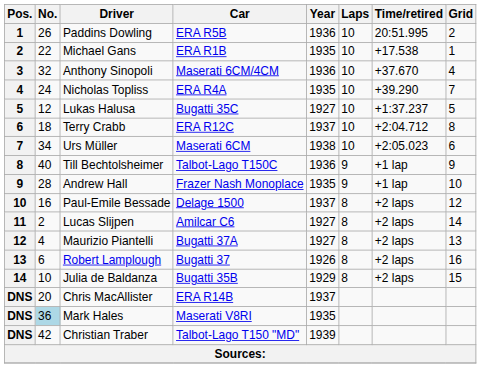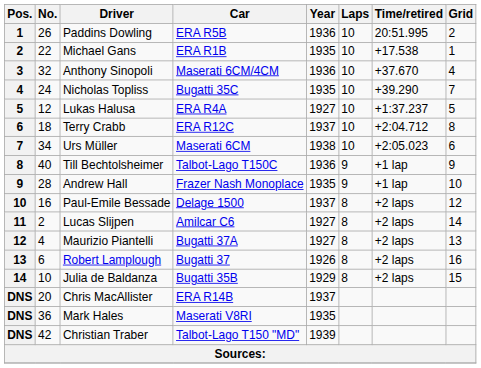 <table class="wikitable" style="font-size:90%">
 <tr>
 <th>Pos.</th>
 <th>No.</th>
 <th>Driver</th>
 <th>Car</th>
 <th>Year</th>
 <th>Laps</th>
 <th>Time/retired</th>
 <th>Grid</th>
 </tr>
 <tr>
 <th>1</th>
 <td>26</td>
 <td> Paddins Dowling</td>
 <td><a href='#'>ERA R5B</a></td>
 <td>1936</td>
 <td>10</td>
 <td>20:51.995</td>
 <td>2</td>
 </tr>
 <tr>
 <th>2</th>
 <td>22</td>
 <td> Michael Gans</td>
 <td><a href='#'>ERA R1B</a></td>
 <td>1935</td>
 <td>10</td>
 <td>+17.538</td>
 <td>1</td>
 </tr>
 <tr>
 <th>3</th>
 <td>32</td>
 <td> Anthony Sinopoli</td>
 <td><a href='#'>Maserati 6CM/4CM</a></td>
 <td>1936</td>
 <td>10</td>
 <td>+37.670</td>
 <td>4</td>
 </tr>
 <tr>
 <th>4</th>
 <td>24</td>
 <td> Nicholas Topliss</td>
-<td><a href='#'>ERA R4A</a></td>
+<td><a href='#'>Bugatti 35C</a></td>
 <td>1935</td>
 <td>10</td>
 <td>+39.290</td>
 <td>7</td>
 </tr>
 <tr>
 <th>5</th>
 <td>12</td>
 <td> Lukas Halusa</td>
-<td><a href='#'>Bugatti 35C</a></td>
+<td><a href='#'>ERA R4A</a></td>
 <td>1927</td>
 <td>10</td>
 <td>+1:37.237</td>
 <td>5</td>
 </tr>
 <tr>
 <th>6</th>
 <td>18</td>
 <td> Terry Crabb</td>
 <td><a href='#'>ERA R12C</a></td>
 <td>1937</td>
 <td>10</td>
 <td>+2:04.712</td>
 <td>8</td>
 </tr>
 <tr>
 <th>7</th>
 <td>34</td>
 <td> Urs Müller</td>
 <td><a href='#'>Maserati 6CM</a></td>
 <td>1938</td>
 <td>10</td>
 <td>+2:05.023</td>
 <td>6</td>
 </tr>
 <tr>
 <th>8</th>
 <td>40</td>
 <td> Till Bechtolsheimer</td>
 <td><a href='#'>Talbot-Lago T150C</a></td>
 <td>1936</td>
 <td>9</td>
 <td>+1 lap</td>
 <td>9</td>
 </tr>
 <tr>
 <th>9</th>
 <td>28</td>
 <td> Andrew Hall</td>
 <td><a href='#'>Frazer Nash Monoplace</a></td>
 <td>1935</td>
 <td>9</td>
 <td>+1 lap</td>
 <td>10</td>
 </tr>
 <tr>
 <th>10</th>
 <td>16</td>
 <td> Paul-Emile Bessade</td>
 <td><a href='#'>Delage 1500</a></td>
 <td>1937</td>
 <td>8</td>
 <td>+2 laps</td>
 <td>12</td>
 </tr>
 <tr>
 <th>11</th>
 <td>2</td>
 <td> Lucas Slijpen</td>
 <td><a href='#'>Amilcar C6</a></td>
 <td>1927</td>
 <td>8</td>
 <td>+2 laps</td>
 <td>14</td>
 </tr>
 <tr>
 <th>12</th>
 <td>4</td>
 <td> Maurizio Piantelli</td>
 <td><a href='#'>Bugatti 37A</a></td>
 <td>1927</td>
 <td>8</td>
 <td>+2 laps</td>
 <td>13</td>
 </tr>
 <tr>
 <th>13</th>
 <td>6</td>
 <td> <a href='#'>Robert Lamplough</a></td>
 <td><a href='#'>Bugatti 37</a></td>
 <td>1926</td>
 <td>8</td>
 <td>+2 laps</td>
 <td>16</td>
 </tr>
 <tr>
 <th>14</th>
 <td>10</td>
 <td> Julia de Baldanza</td>
 <td><a href='#'>Bugatti 35B</a></td>
 <td>1929</td>
 <td>8</td>
 <td>+2 laps</td>
 <td>15</td>
 </tr>
 <tr>
 <th>DNS</th>
 <td>20</td>
 <td> Chris MacAllister</td>
 <td><a href='#'>ERA R14B</a></td>
 <td>1937</td>
 <td></td>
 <td></td>
 <td></td>
 </tr>
 <tr>
 <th>DNS</th>
-<td style="background: lightblue;">36</td>
+<td>36</td>
 <td> Mark Hales</td>
 <td><a href='#'>Maserati V8RI</a></td>
 <td>1935</td>
 <td></td>
 <td></td>
 <td></td>
 </tr>
 <tr>
 <th>DNS</th>
 <td>42</td>
 <td> Christian Traber</td>
 <td><a href='#'>Talbot-Lago T150 "MD"</a></td>
 <td>1939</td>
 <td></td>
 <td></td>
 <td></td>
 </tr>
 <tr style="background-color:#E5E4E2" align="center">
 <th colspan=8>Sources:</th>
 </tr>
 <tr>
 </tr>
 </table>
